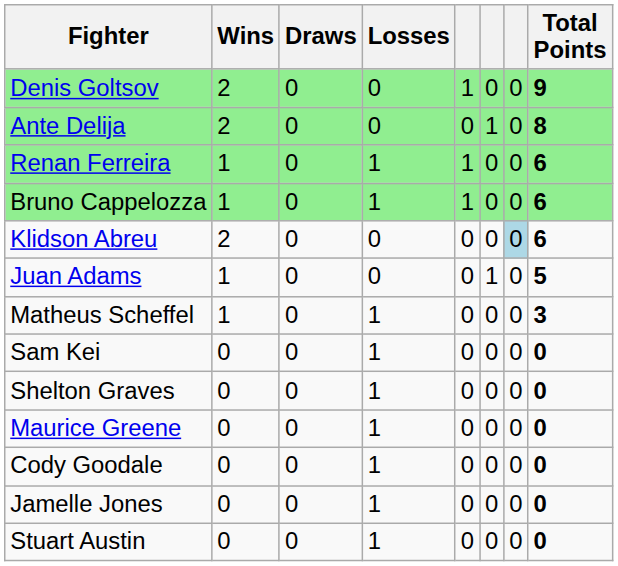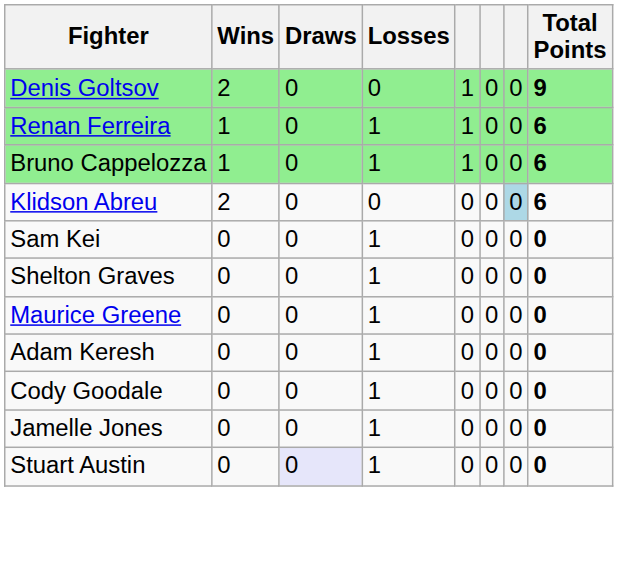 <table class="wikitable sortable">
 <tr>
 <th>Fighter</th>
 <th>Wins</th>
 <th>Draws</th>
 <th>Losses</th>
 <th></th>
 <th></th>
 <th></th>
 <th>Total<br> Points</th>
 </tr>
 <tr style="background:#90EE90;">
 <td> <a href='#'>Denis Goltsov</a></td>
 <td>2</td>
 <td>0</td>
 <td>0</td>
 <td>1</td>
 <td>0</td>
 <td>0</td>
 <td><strong>9</strong></td>
-</tr>
-<tr style="background:#90EE90;">
-<td> <a href='#'>Ante Delija</a></td>
-<td>2</td>
-<td>0</td>
-<td>0</td>
-<td>0</td>
-<td>1</td>
-<td>0</td>
-<td><strong>8</strong></td>
 </tr>
 <tr style="background:#90EE90;">
 <td> <a href='#'>Renan Ferreira</a></td>
 <td>1</td>
 <td>0</td>
 <td>1</td>
 <td>1</td>
 <td>0</td>
 <td>0</td>
 <td><strong>6</strong></td>
 </tr>
 <tr style="background:#90EE90;">
 <td> Bruno Cappelozza</td>
 <td>1</td>
 <td>0</td>
 <td>1</td>
 <td>1</td>
 <td>0</td>
 <td>0</td>
 <td><strong>6</strong></td>
 </tr>
 <tr>
 <td> <a href='#'>Klidson Abreu</a></td>
 <td>2</td>
 <td>0</td>
 <td>0</td>
 <td>0</td>
 <td>0</td>
 <td style="background: lightblue;">0</td>
 <td><strong>6</strong></td>
 </tr>
 <tr>
-<td> <a href='#'>Juan Adams</a></td>
-<td>1</td>
-<td>0</td>
-<td>0</td>
-<td>0</td>
-<td>1</td>
-<td>0</td>
-<td><strong>5</strong></td>
-</tr>
-<tr>
-<td> Matheus Scheffel</td>
-<td>1</td>
-<td>0</td>
-<td>1</td>
-<td>0</td>
-<td>0</td>
-<td>0</td>
-<td><strong>3</strong></td>
-</tr>
-<tr>
 <td> Sam Kei</td>
 <td>0</td>
 <td>0</td>
 <td>1</td>
 <td>0</td>
 <td>0</td>
 <td>0</td>
 <td><strong>0</strong></td>
 </tr>
 <tr>
 <td> Shelton Graves</td>
 <td>0</td>
 <td>0</td>
 <td>1</td>
 <td>0</td>
 <td>0</td>
 <td>0</td>
 <td><strong>0</strong></td>
 </tr>
 <tr>
 <td> <a href='#'>Maurice Greene</a></td>
+<td>0</td>
+<td>0</td>
+<td>1</td>
+<td>0</td>
+<td>0</td>
+<td>0</td>
+<td><strong>0</strong></td>
+</tr>
+<tr>
+<td> Adam Keresh</td>
 <td>0</td>
 <td>0</td>
 <td>1</td>
 <td>0</td>
 <td>0</td>
 <td>0</td>
 <td><strong>0</strong></td>
 </tr>
 <tr>
 <td> Cody Goodale</td>
 <td>0</td>
 <td>0</td>
 <td>1</td>
 <td>0</td>
 <td>0</td>
 <td>0</td>
 <td><strong>0</strong></td>
 </tr>
 <tr>
 <td> Jamelle Jones</td>
 <td>0</td>
 <td>0</td>
 <td>1</td>
 <td>0</td>
 <td>0</td>
 <td>0</td>
 <td><strong>0</strong></td>
 </tr>
 <tr>
 <td> Stuart Austin</td>
 <td>0</td>
-<td>0</td>
+<td style="background: lavender;">0</td>
 <td>1</td>
 <td>0</td>
 <td>0</td>
 <td>0</td>
 <td><strong>0</strong></td>
 </tr>
 </table>
